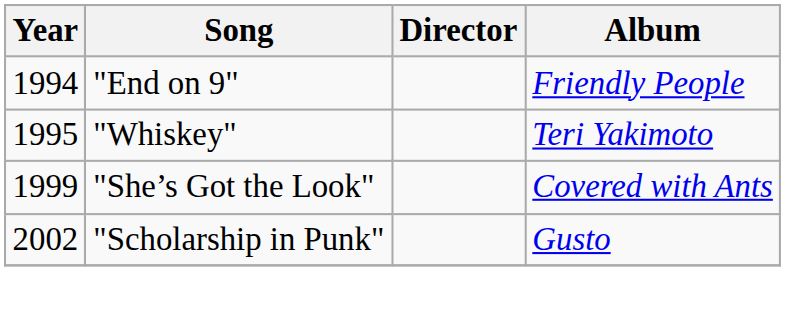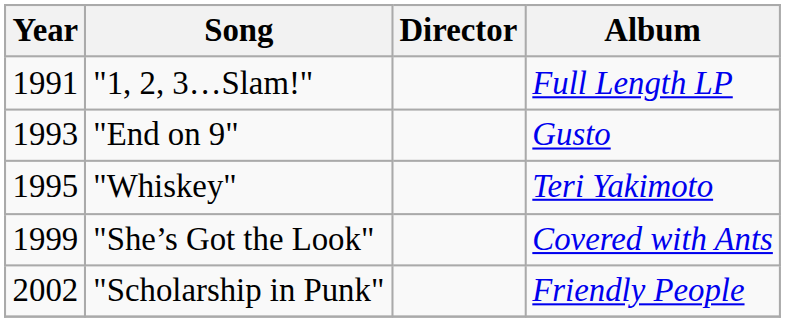 <table class="wikitable">
 <tr>
 <th>Year</th>
 <th>Song</th>
 <th>Director</th>
 <th>Album</th>
 </tr>
 <tr>
-<td>1994</td>
+<td>1991</td>
+<td>"1, 2, 3…Slam!"</td>
+<td></td>
+<td><em><a href='#'>Full Length LP</a></em></td>
+</tr>
+<tr>
+<td>1993</td>
 <td>"End on 9"</td>
 <td></td>
-<td><em><a href='#'>Friendly People</a></em></td>
+<td><em><a href='#'>Gusto</a></em></td>
 </tr>
 <tr>
 <td>1995</td>
 <td>"Whiskey"</td>
 <td></td>
 <td><em><a href='#'>Teri Yakimoto</a></em></td>
 </tr>
 <tr>
 <td>1999</td>
 <td>"She’s Got the Look"</td>
 <td></td>
 <td><em><a href='#'>Covered with Ants</a></em></td>
 </tr>
 <tr>
 <td>2002</td>
 <td>"Scholarship in Punk"</td>
 <td></td>
-<td><em><a href='#'>Gusto</a></em></td>
+<td><em><a href='#'>Friendly People</a></em></td>
 </tr>
 <tr>
 </tr>
 </table>
